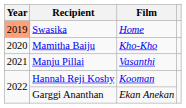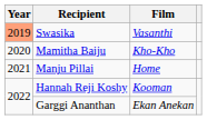 <table class="wikitable">
 <tr>
 <th>Year</th>
 <th>Recipient</th>
 <th>Film</th>
 <th></th>
 </tr>
 <tr>
 <td style="background: lightsalmon;">2019</td>
 <td><a href='#'>Swasika</a></td>
-<td><em><a href='#'>Home</a></em></td>
+<td><em><a href='#'>Vasanthi</a></em></td>
 <td></td>
 </tr>
 <tr>
 <td>2020</td>
 <td><a href='#'>Mamitha Baiju</a></td>
 <td><em><a href='#'>Kho-Kho</a></em></td>
 <td></td>
 </tr>
 <tr>
 <td>2021</td>
 <td><a href='#'>Manju Pillai</a></td>
-<td><em><a href='#'>Vasanthi</a></em></td>
+<td><em><a href='#'>Home</a></em></td>
 <td></td>
 </tr>
 <tr>
 <td rowspan=2>2022</td>
 <td><a href='#'>Hannah Reji Koshy</a></td>
 <td><em><a href='#'>Kooman</a></em></td>
 <td rowspan=2></td>
 </tr>
 <tr>
 <td>Garggi Ananthan</td>
 <td><em>Ekan Anekan</em></td>
 </tr>
 </table>
